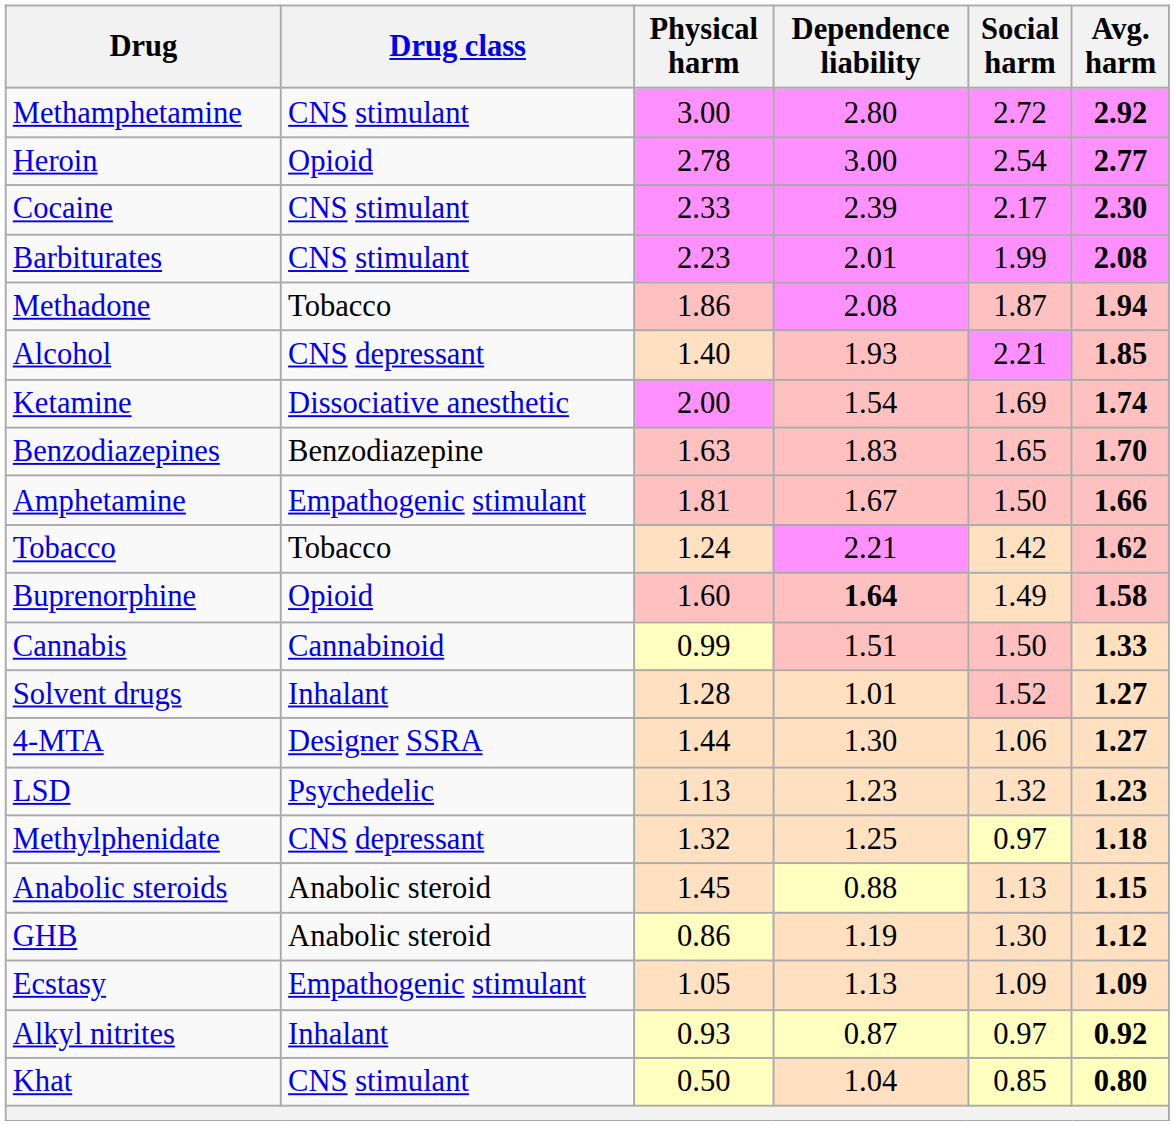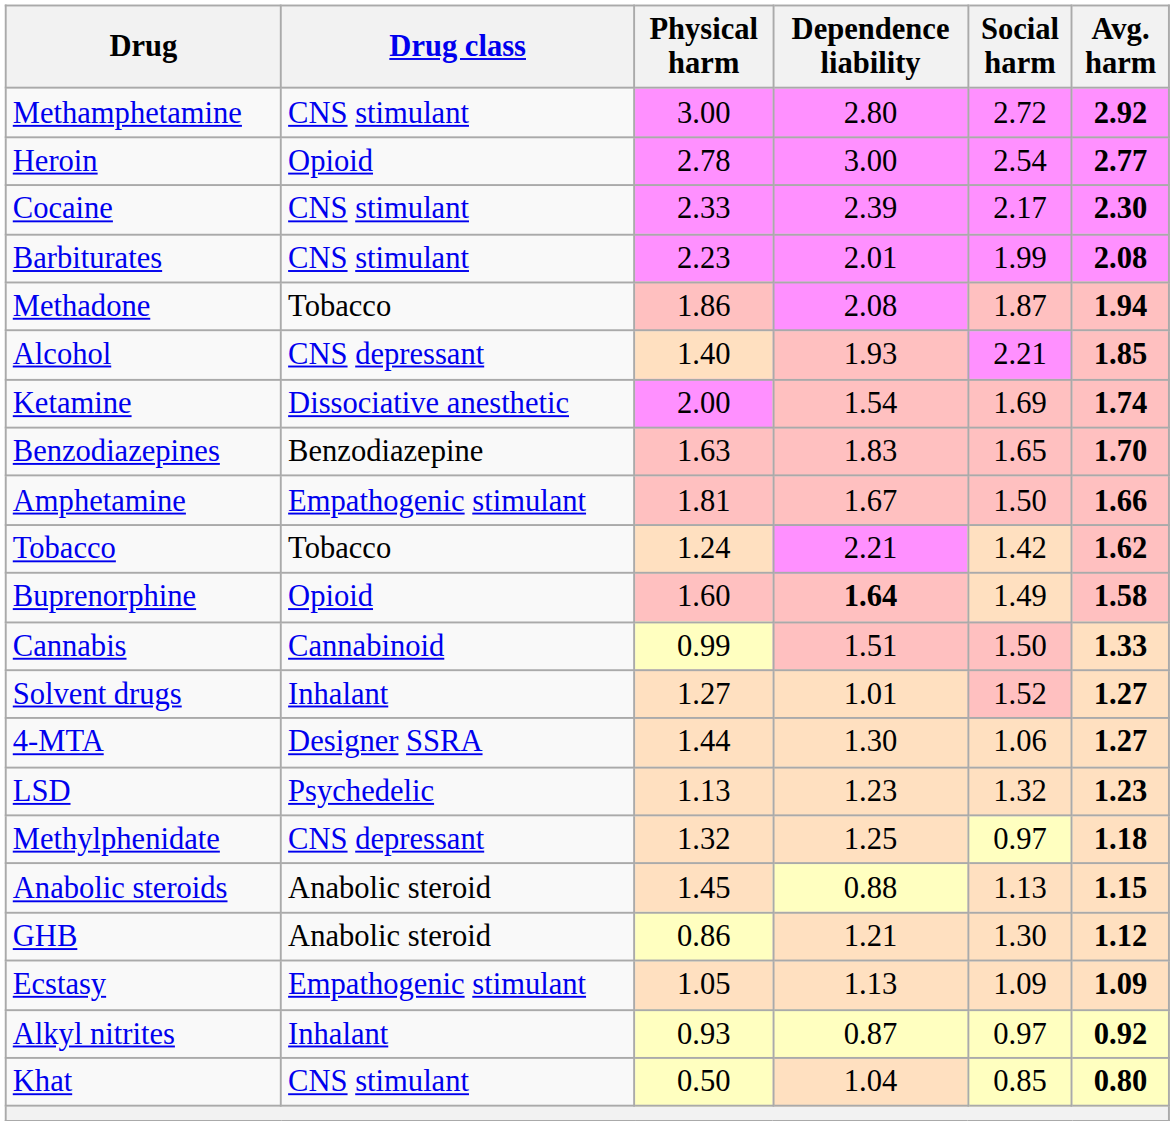 <table class="wikitable sortable" style="text-align:center; float:right; margin-left:8px; width:610px;">
 <tr>
 <th scope="col">Drug</th>
 <th scope="col"><a href='#'>Drug class</a></th>
 <th scope="col">Physical<br>harm</th>
 <th scope="col">Dependence<br>liability</th>
 <th scope="col">Social<br>harm</th>
 <th scope="col">Avg.<br>harm<br></th>
 </tr>
 <tr>
 <td style="text-align:left"><a href='#'>Methamphetamine</a></td>
 <td style="text-align:left"><a href='#'>CNS</a> <a href='#'>stimulant</a></td>
 <td style="background: #FF90FF;">3.00</td>
 <td style="background: #FF90FF;">2.80</td>
 <td style="background: #FF90FF;">2.72</td>
 <td style="background: #FF90FF;"><strong>2.92</strong></td>
 </tr>
 <tr>
 <td style="text-align:left"><a href='#'>Heroin</a></td>
 <td style="text-align:left"><a href='#'>Opioid</a></td>
 <td style="background: #FF90FF;">2.78</td>
 <td style="background: #FF90FF;">3.00</td>
 <td style="background: #FF90FF;">2.54</td>
 <td style="background: #FF90FF;"><strong>2.77</strong></td>
 </tr>
 <tr>
 <td style="text-align:left"><a href='#'>Cocaine</a></td>
 <td style="text-align:left"><a href='#'>CNS</a> <a href='#'>stimulant</a></td>
 <td style="background: #FF90FF;">2.33</td>
 <td style="background: #FF90FF;">2.39</td>
 <td style="background: #FF90FF;">2.17</td>
 <td style="background: #FF90FF;"><strong>2.30</strong></td>
 </tr>
 <tr>
 <td style="text-align:left"><a href='#'>Barbiturates</a></td>
 <td style="text-align:left"><a href='#'>CNS</a> <a href='#'>stimulant</a></td>
 <td style="background: #FF90FF;">2.23</td>
 <td style="background: #FF90FF;">2.01</td>
 <td style="background: #FF90FF;">1.99</td>
 <td style="background: #FF90FF;"><strong>2.08</strong></td>
 </tr>
 <tr>
 <td style="text-align:left"><a href='#'>Methadone</a></td>
 <td style="text-align:left">Tobacco</td>
 <td style="background: #FFC0C0;">1.86</td>
 <td style="background: #FF90FF;">2.08</td>
 <td style="background: #FFC0C0;">1.87</td>
 <td style="background: #FFC0C0;"><strong>1.94</strong></td>
 </tr>
 <tr>
 <td style="text-align:left"><a href='#'>Alcohol</a></td>
 <td style="text-align:left"><a href='#'>CNS</a> <a href='#'>depressant</a></td>
 <td style="background: #FFE0C0;">1.40</td>
 <td style="background: #FFC0C0;">1.93</td>
 <td style="background: #FF90FF;">2.21</td>
 <td style="background: #FFC0C0;"><strong>1.85</strong></td>
 </tr>
 <tr>
 <td style="text-align:left"><a href='#'>Ketamine</a></td>
 <td style="text-align:left"><a href='#'>Dissociative anesthetic</a></td>
 <td style="background: #FF90FF;">2.00</td>
 <td style="background: #FFC0C0;">1.54</td>
 <td style="background: #FFC0C0;">1.69</td>
 <td style="background: #FFC0C0;"><strong>1.74</strong></td>
 </tr>
 <tr>
 <td style="text-align:left"><a href='#'>Benzodiazepines</a></td>
 <td style="text-align:left">Benzodiazepine</td>
 <td style="background: #FFC0C0;">1.63</td>
 <td style="background: #FFC0C0;">1.83</td>
 <td style="background: #FFC0C0;">1.65</td>
 <td style="background: #FFC0C0;"><strong>1.70</strong></td>
 </tr>
 <tr>
 <td style="text-align:left"><a href='#'>Amphetamine</a></td>
 <td style="text-align:left"><a href='#'>Empathogenic</a> <a href='#'>stimulant</a></td>
 <td style="background: #FFC0C0;">1.81</td>
 <td style="background: #FFC0C0;">1.67</td>
 <td style="background: #FFC0C0;">1.50</td>
 <td style="background: #FFC0C0;"><strong>1.66</strong></td>
 </tr>
 <tr>
 <td style="text-align:left"><a href='#'>Tobacco</a></td>
 <td style="text-align:left">Tobacco</td>
 <td style="background: #FFE0C0;">1.24</td>
 <td style="background: #FF90FF;">2.21</td>
 <td style="background: #FFE0C0;">1.42</td>
 <td style="background: #FFC0C0;"><strong>1.62</strong></td>
 </tr>
 <tr>
 <td style="text-align:left"><a href='#'>Buprenorphine</a></td>
 <td style="text-align:left"><a href='#'>Opioid</a></td>
 <td style="background: #FFC0C0;">1.60</td>
 <td style="background: #FFC0C0;"><strong>1.64</strong></td>
 <td style="background: #FFE0C0;">1.49</td>
 <td style="background: #FFC0C0;"><strong>1.58</strong></td>
 </tr>
 <tr>
 <td style="text-align:left"><a href='#'>Cannabis</a></td>
 <td style="text-align:left"><a href='#'>Cannabinoid</a></td>
 <td style="background: #FFFFC0;">0.99</td>
 <td style="background: #FFC0C0;">1.51</td>
 <td style="background: #FFC0C0;">1.50</td>
 <td style="background: #FFE0C0;"><strong>1.33</strong></td>
 </tr>
 <tr>
 <td style="text-align:left"><a href='#'>Solvent drugs</a></td>
 <td style="text-align:left"><a href='#'>Inhalant</a></td>
-<td style="background: #FFE0C0;">1.28</td>
+<td style="background: #FFE0C0;">1.27</td>
 <td style="background: #FFE0C0;">1.01</td>
 <td style="background: #FFC0C0;">1.52</td>
 <td style="background: #FFE0C0;"><strong>1.27</strong></td>
 </tr>
 <tr>
 <td style="text-align:left"><a href='#'>4-MTA</a></td>
 <td style="text-align:left"><a href='#'>Designer</a> <a href='#'>SSRA</a></td>
 <td style="background: #FFE0C0;">1.44</td>
 <td style="background: #FFE0C0;">1.30</td>
 <td style="background: #FFE0C0;">1.06</td>
 <td style="background: #FFE0C0;"><strong>1.27</strong></td>
 </tr>
 <tr>
 <td style="text-align:left"><a href='#'>LSD</a></td>
 <td style="text-align:left"><a href='#'>Psychedelic</a></td>
 <td style="background: #FFE0C0;">1.13</td>
 <td style="background: #FFE0C0;">1.23</td>
 <td style="background: #FFE0C0;">1.32</td>
 <td style="background: #FFE0C0;"><strong>1.23</strong></td>
 </tr>
 <tr>
 <td style="text-align:left"><a href='#'>Methylphenidate</a></td>
 <td style="text-align:left"><a href='#'>CNS</a> <a href='#'>depressant</a></td>
 <td style="background: #FFE0C0;">1.32</td>
 <td style="background: #FFE0C0;">1.25</td>
 <td style="background: #FFFFC0;">0.97</td>
 <td style="background: #FFE0C0;"><strong>1.18</strong></td>
 </tr>
 <tr>
 <td style="text-align:left"><a href='#'>Anabolic steroids</a></td>
 <td style="text-align:left">Anabolic steroid</td>
 <td style="background: #FFE0C0;">1.45</td>
 <td style="background: #FFFFC0;">0.88</td>
 <td style="background: #FFE0C0;">1.13</td>
 <td style="background: #FFE0C0;"><strong>1.15</strong></td>
 </tr>
 <tr>
 <td style="text-align:left"><a href='#'>GHB</a></td>
 <td style="text-align:left">Anabolic steroid</td>
 <td style="background: #FFFFC0;">0.86</td>
-<td style="background: #FFE0C0;">1.19</td>
+<td style="background: #FFE0C0;">1.21</td>
 <td style="background: #FFE0C0;">1.30</td>
 <td style="background: #FFE0C0;"><strong>1.12</strong></td>
 </tr>
 <tr>
 <td style="text-align:left"><a href='#'>Ecstasy</a></td>
 <td style="text-align:left"><a href='#'>Empathogenic</a> <a href='#'>stimulant</a></td>
 <td style="background: #FFE0C0;">1.05</td>
 <td style="background: #FFE0C0;">1.13</td>
 <td style="background: #FFE0C0;">1.09</td>
 <td style="background: #FFE0C0;"><strong>1.09</strong></td>
 </tr>
 <tr>
 <td style="text-align:left"><a href='#'>Alkyl nitrites</a></td>
 <td style="text-align:left"><a href='#'>Inhalant</a></td>
 <td style="background: #FFFFC0;">0.93</td>
 <td style="background: #FFFFC0;">0.87</td>
 <td style="background: #FFFFC0;">0.97</td>
 <td style="background: #FFFFC0;"><strong>0.92</strong></td>
 </tr>
 <tr>
 <td style="text-align:left"><a href='#'>Khat</a></td>
 <td style="text-align:left"><a href='#'>CNS</a> <a href='#'>stimulant</a></td>
 <td style="background: #FFFFC0;">0.50</td>
 <td style="background: #FFE0C0;">1.04</td>
 <td style="background: #FFFFC0;">0.85</td>
 <td style="background: #FFFFC0;"><strong>0.80</strong></td>
 </tr>
 <tr>
 <th scope="col" colspan="6"></th>
 </tr>
 </table>
